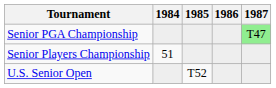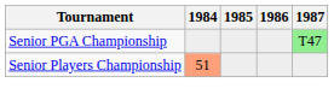 <table class="wikitable" style="font-size:95%;text-align:center;">
 <tr>
 <th>Tournament</th>
 <th>1984</th>
 <th>1985</th>
 <th>1986</th>
 <th>1987</th>
 </tr>
 <tr>
 <td align=left><a href='#'>Senior PGA Championship</a></td>
 <td style="background:#eeeeee;"></td>
 <td style="background:#eeeeee;"></td>
 <td style="background:#eeeeee;"></td>
 <td style="background: lightgreen;">T47</td>
 </tr>
 <tr>
 <td align=left><a href='#'>Senior Players Championship</a></td>
-<td>51</td>
+<td style="background: lightsalmon;">51</td>
 <td style="background:#eeeeee;"></td>
 <td style="background:#eeeeee;"></td>
 <td style="background:#eeeeee;"></td>
 </tr>
-<tr>
-<td align=left><a href='#'>U.S. Senior Open</a></td>
-<td style="background:#eeeeee;"></td>
-<td>T52</td>
-<td style="background:#eeeeee;"></td>
-<td style="background:#eeeeee;"></td>
-</tr>
 </table>
